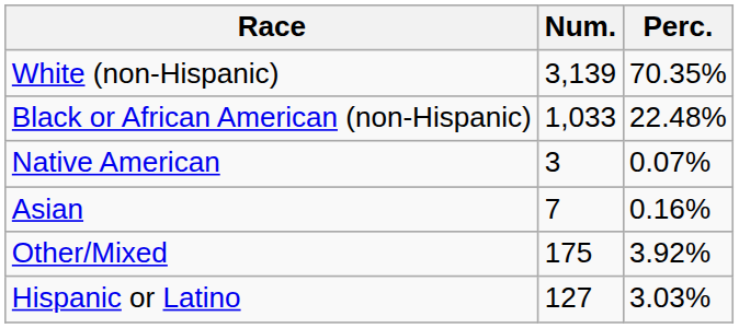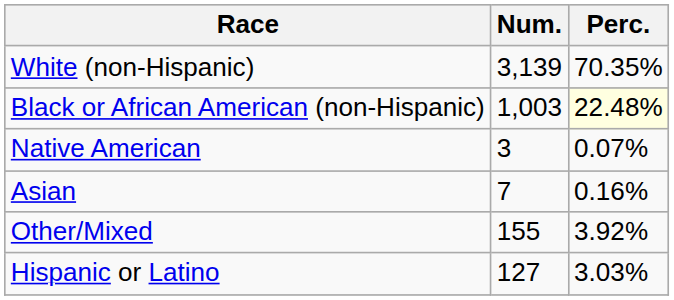 <table class="wikitable">
 <tr>
 <th>Race</th>
 <th>Num.</th>
 <th>Perc.</th>
 </tr>
 <tr>
 <td><a href='#'>White</a> (non-Hispanic)</td>
 <td>3,139</td>
 <td>70.35%</td>
 </tr>
 <tr>
 <td><a href='#'>Black or African American</a> (non-Hispanic)</td>
-<td>1,033</td>
-<td>22.48%</td>
+<td>1,003</td>
+<td style="background: lightyellow;">22.48%</td>
 </tr>
 <tr>
 <td><a href='#'>Native American</a></td>
 <td>3</td>
 <td>0.07%</td>
 </tr>
 <tr>
 <td><a href='#'>Asian</a></td>
 <td>7</td>
 <td>0.16%</td>
 </tr>
 <tr>
 <td><a href='#'>Other/Mixed</a></td>
-<td>175</td>
+<td>155</td>
 <td>3.92%</td>
 </tr>
 <tr>
 <td><a href='#'>Hispanic</a> or <a href='#'>Latino</a></td>
 <td>127</td>
 <td>3.03%</td>
 </tr>
 </table>
